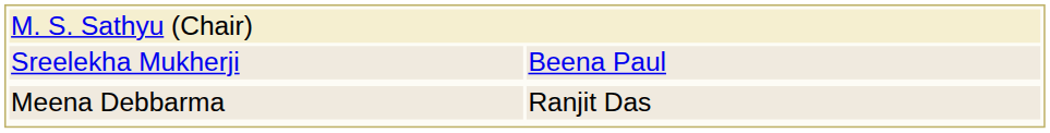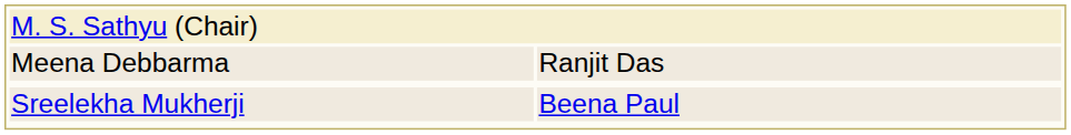 <table style="width:100%;border: 1px solid #BEB168;background-color:#FDFCF6;">
 <tr>
 <td colspan="2" style="background-color:#F5EFD0;"><a href='#'>M. S. Sathyu</a> (Chair)</td>
+</tr>
+<tr style="background-color:#F0EADF;">
+<td style="width:50%">Meena Debbarma</td>
+<td style="width:50%">Ranjit Das</td>
+</tr>
+<tr style="vertical-align:top;">
 </tr>
 <tr style="background-color:#F0EADF;">
 <td style="width:50%"> <a href='#'>Sreelekha Mukherji</a></td>
 <td style="width:50%"> <a href='#'>Beena Paul</a></td>
 </tr>
 <tr style="vertical-align:top;">
 </tr>
-<tr style="background-color:#F0EADF;">
-<td style="width:50%">Meena Debbarma</td>
-<td style="width:50%">Ranjit Das</td>
-</tr>
-<tr style="vertical-align:top;">
-</tr>
 </table>
